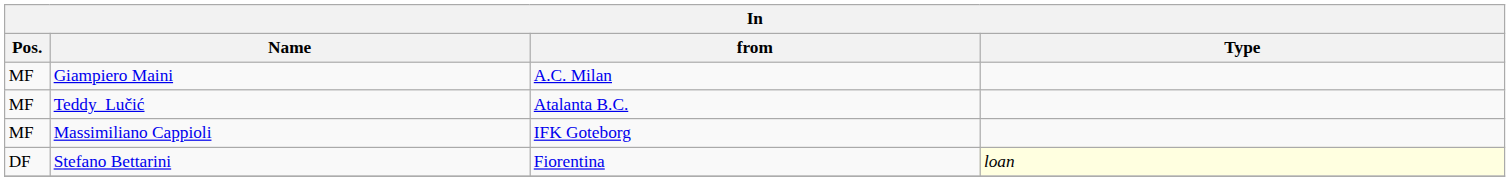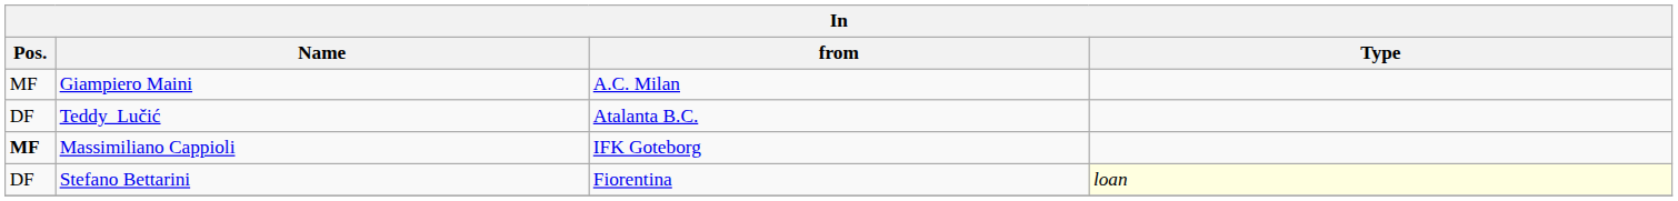 <table class="wikitable" style="font-size:90%;width:99%;">
 <tr>
 <th colspan="4">In</th>
 </tr>
 <tr>
 <th width=3%>Pos.</th>
 <th width=32%>Name</th>
 <th width=30%>from</th>
 <th width=35%>Type</th>
 </tr>
 <tr>
 <td>MF</td>
 <td><a href='#'>Giampiero Maini</a></td>
 <td><a href='#'>A.C. Milan</a></td>
 <td></td>
 </tr>
 <tr>
-<td>MF</td>
+<td>DF</td>
 <td><a href='#'>Teddy_Lučić</a></td>
 <td><a href='#'>Atalanta B.C.</a></td>
 <td></td>
 </tr>
 <tr>
-<td>MF</td>
+<td><strong>MF</strong></td>
 <td><a href='#'>Massimiliano Cappioli</a></td>
 <td><a href='#'>IFK Goteborg</a></td>
 <td></td>
 </tr>
 <tr>
 <td>DF</td>
 <td><a href='#'>Stefano Bettarini</a></td>
 <td><a href='#'>Fiorentina</a></td>
 <td style="background: lightyellow;"><em>loan</em></td>
 </tr>
 <tr>
 </tr>
 </table>
